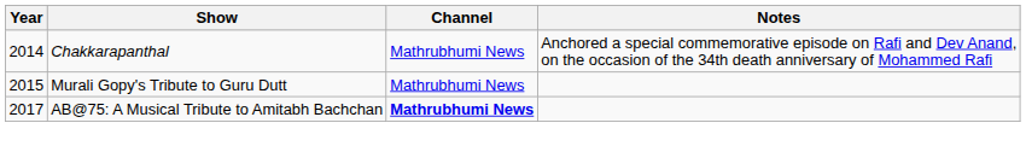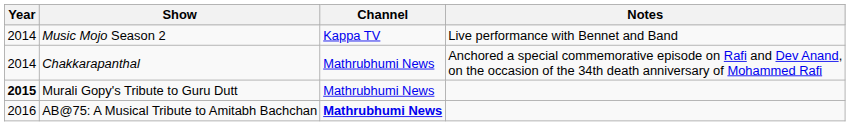 <table class="wikitable sortable" style="font-size:95%; text-align:left;">
 <tr style="background:#ccc; text-align:left;">
 <th>Year</th>
 <th>Show</th>
 <th>Channel</th>
 <th>Notes</th>
 </tr>
 <tr>
 <td>2014</td>
+<td><em>Music Mojo</em> Season 2</td>
+<td><a href='#'>Kappa TV</a></td>
+<td>Live performance with Bennet and Band</td>
+</tr>
+<tr>
+<td>2014</td>
 <td><em>Chakkarapanthal</em></td>
 <td><a href='#'>Mathrubhumi News</a></td>
 <td>Anchored a special commemorative episode on <a href='#'>Rafi</a> and <a href='#'>Dev Anand</a>,<br>on the occasion of the 34th death anniversary of <a href='#'>Mohammed Rafi</a></td>
 </tr>
 <tr>
-<td>2015</td>
+<td><strong>2015</strong></td>
 <td>Murali Gopy's Tribute to Guru Dutt</td>
 <td><a href='#'>Mathrubhumi News</a></td>
 <td></td>
 </tr>
 <tr>
-<td>2017</td>
+<td>2016</td>
 <td>AB@75: A Musical Tribute to Amitabh Bachchan</td>
 <td><strong><a href='#'>Mathrubhumi News</a></strong></td>
 <td></td>
 </tr>
 </table>
